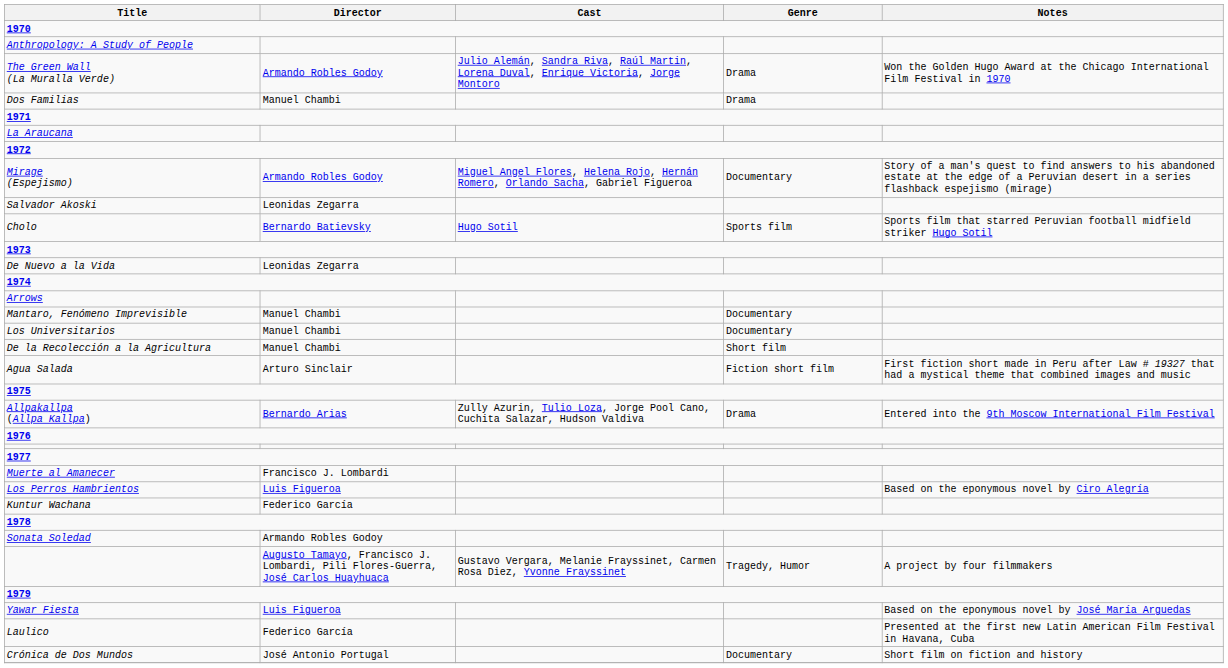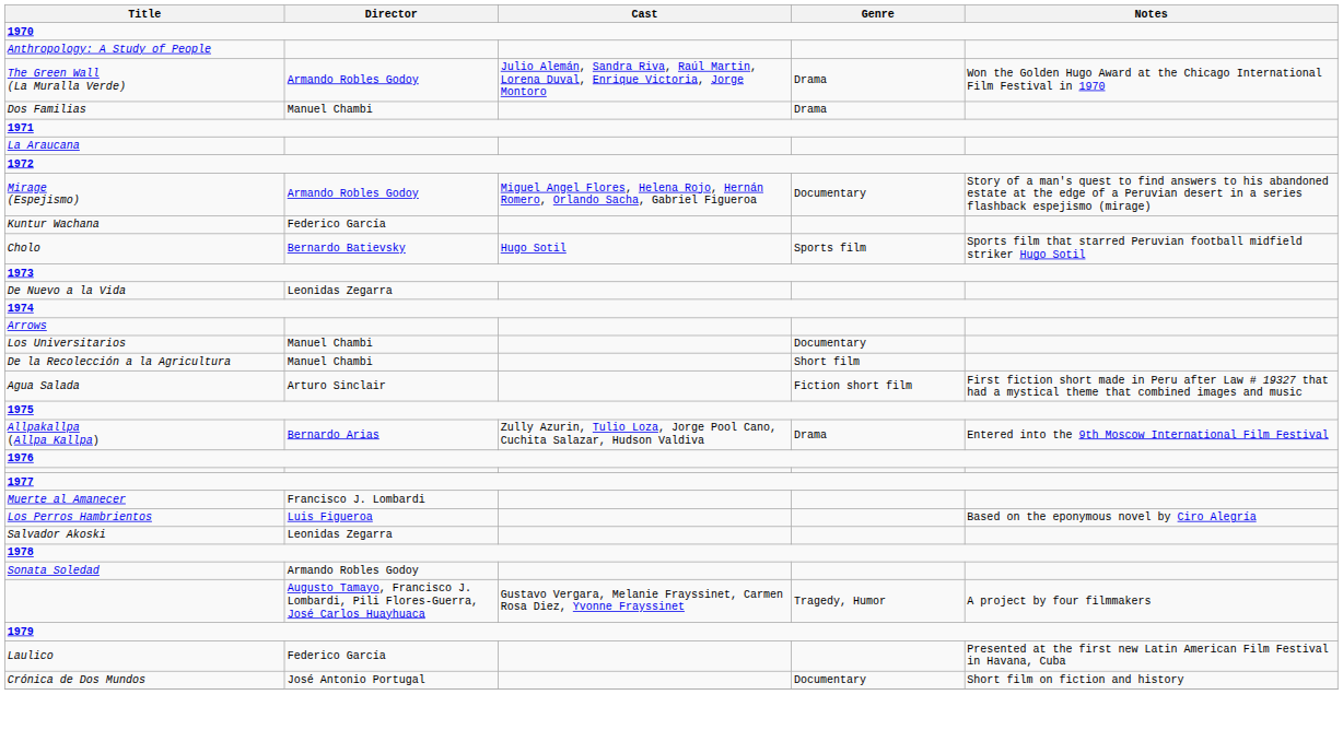 <table class="wikitable" width= "100%">
 <tr>
 <th width=21%>Title</th>
 <th width=16%>Director</th>
 <th width=22%>Cast</th>
 <th width=13%>Genre</th>
 <th width=28%>Notes</th>
 </tr>
 <tr>
 <td colspan="5" ><strong><a href='#'>1970</a></strong></td>
 </tr>
 <tr>
 <td><em><a href='#'>Anthropology: A Study of People</a></em></td>
 <td></td>
 <td></td>
 <td></td>
 <td></td>
 </tr>
 <tr>
 <td><em><a href='#'>The Green Wall</a></em><br><em>(La Muralla Verde)</em></td>
 <td><a href='#'>Armando Robles Godoy</a></td>
 <td><a href='#'>Julio Alemán</a>, <a href='#'>Sandra Riva</a>, <a href='#'>Raúl Martin</a>, <a href='#'>Lorena Duval</a>, <a href='#'>Enrique Victoria</a>, <a href='#'>Jorge Montoro</a></td>
 <td>Drama</td>
 <td>Won the Golden Hugo Award at the Chicago International Film Festival in <a href='#'>1970</a></td>
 </tr>
 <tr>
 <td><em>Dos Familias</em></td>
 <td>Manuel Chambi</td>
 <td></td>
 <td>Drama</td>
 <td></td>
 </tr>
 <tr>
 <td colspan="5" ><strong><a href='#'>1971</a></strong></td>
 </tr>
 <tr>
 <td><em><a href='#'>La Araucana</a></em></td>
 <td></td>
 <td></td>
 <td></td>
 <td></td>
 </tr>
 <tr>
 <td colspan="5" ><strong><a href='#'>1972</a></strong></td>
 </tr>
 <tr>
 <td><em><a href='#'>Mirage</a></em><br><em>(Espejismo)</em></td>
 <td><a href='#'>Armando Robles Godoy</a></td>
 <td><a href='#'>Miguel Angel Flores</a>, <a href='#'>Helena Rojo</a>, <a href='#'>Hernán Romero</a>, <a href='#'>Orlando Sacha</a>, Gabriel Figueroa</td>
 <td>Documentary</td>
 <td>Story of a man's quest to find answers to his abandoned estate at the edge of a Peruvian desert in a series flashback espejismo (mirage)</td>
 </tr>
 <tr>
-<td><em>Salvador Akoski</em></td>
-<td>Leonidas Zegarra</td>
+<td><em>Kuntur Wachana</em></td>
+<td>Federico García</td>
 <td></td>
 <td></td>
 <td></td>
 </tr>
 <tr>
 <td><em>Cholo</em></td>
 <td><a href='#'>Bernardo Batievsky</a></td>
 <td><a href='#'>Hugo Sotil</a></td>
 <td>Sports film</td>
 <td>Sports film that starred Peruvian football midfield striker <a href='#'>Hugo Sotil</a></td>
 </tr>
 <tr>
 <td colspan="5" ><strong><a href='#'>1973</a></strong></td>
 </tr>
 <tr>
 <td><em>De Nuevo a la Vida</em></td>
 <td>Leonidas Zegarra</td>
 <td></td>
 <td></td>
 <td></td>
 </tr>
 <tr>
 <td colspan="5" ><strong><a href='#'>1974</a></strong></td>
 </tr>
 <tr>
 <td><em><a href='#'>Arrows</a></em></td>
 <td></td>
 <td></td>
 <td></td>
-<td></td>
-</tr>
-<tr>
-<td><em>Mantaro, Fenómeno Imprevisible</em></td>
-<td>Manuel Chambi</td>
-<td></td>
-<td>Documentary</td>
 <td></td>
 </tr>
 <tr>
 <td><em>Los Universitarios</em></td>
 <td>Manuel Chambi</td>
 <td></td>
 <td>Documentary</td>
 <td></td>
 </tr>
 <tr>
 <td><em>De la Recolección a la Agricultura</em></td>
 <td>Manuel Chambi</td>
 <td></td>
 <td>Short film</td>
 <td></td>
 </tr>
 <tr>
 <td><em>Agua Salada</em></td>
 <td>Arturo Sinclair</td>
 <td></td>
 <td>Fiction short film</td>
 <td>First fiction short made in Peru after Law # <em>19327</em> that had a mystical theme that combined images and music</td>
 </tr>
 <tr>
 <td colspan="5" ><strong><a href='#'>1975</a></strong></td>
 </tr>
 <tr>
 <td><em><a href='#'>Allpakallpa</a></em><br>(<em><a href='#'>Allpa Kallpa</a></em>)</td>
 <td><a href='#'>Bernardo Arias</a></td>
 <td>Zully Azurin, <a href='#'>Tulio Loza</a>, Jorge Pool Cano, Cuchita Salazar, Hudson Valdiva</td>
 <td>Drama</td>
 <td>Entered into the <a href='#'>9th Moscow International Film Festival</a></td>
 </tr>
 <tr>
 <td colspan="5" ><strong><a href='#'>1976</a></strong></td>
 </tr>
 <tr>
 <td></td>
 <td></td>
 <td></td>
 <td></td>
 <td></td>
 </tr>
 <tr>
 <td colspan="5" ><strong><a href='#'>1977</a></strong></td>
 </tr>
 <tr>
 <td><em><a href='#'>Muerte al Amanecer</a></em></td>
 <td>Francisco J. Lombardi</td>
 <td></td>
 <td></td>
 <td></td>
 </tr>
 <tr>
 <td><em><a href='#'>Los Perros Hambrientos</a></em></td>
 <td><a href='#'>Luis Figueroa</a></td>
 <td></td>
 <td></td>
 <td>Based on the eponymous novel by <a href='#'>Ciro Alegría</a></td>
 </tr>
 <tr>
-<td><em>Kuntur Wachana</em></td>
-<td>Federico García</td>
+<td><em>Salvador Akoski</em></td>
+<td>Leonidas Zegarra</td>
 <td></td>
 <td></td>
 <td></td>
 </tr>
 <tr>
 <td colspan="5" ><strong><a href='#'>1978</a></strong></td>
 </tr>
 <tr>
 <td><em><a href='#'>Sonata Soledad</a></em></td>
 <td>Armando Robles Godoy</td>
 <td></td>
 <td></td>
 <td></td>
 </tr>
 <tr>
 <td></td>
 <td><a href='#'>Augusto Tamayo</a>, Francisco J. Lombardi, Pili Flores-Guerra, <a href='#'>José Carlos Huayhuaca</a></td>
 <td>Gustavo Vergara, Melanie Frayssinet, Carmen Rosa Diez, <a href='#'>Yvonne Frayssinet</a></td>
 <td>Tragedy, Humor</td>
 <td>A project by four filmmakers</td>
 </tr>
 <tr>
 <td colspan="5" ><strong><a href='#'>1979</a></strong></td>
 </tr>
 <tr>
-<td><em><a href='#'>Yawar Fiesta</a></em></td>
-<td><a href='#'>Luis Figueroa</a></td>
-<td></td>
-<td></td>
-<td>Based on the eponymous novel by <a href='#'>José María Arguedas</a></td>
-</tr>
-<tr>
 <td><em>Laulico</em></td>
 <td>Federico García</td>
 <td></td>
 <td></td>
 <td>Presented at the first new Latin American Film Festival in Havana, Cuba</td>
 </tr>
 <tr>
 <td><em>Crónica de Dos Mundos</em></td>
 <td>José Antonio Portugal</td>
 <td></td>
 <td>Documentary</td>
 <td>Short film on fiction and history</td>
 </tr>
 <tr>
 </tr>
 </table>
